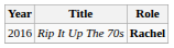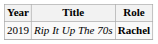 <table class="wikitable">
 <tr>
 <th>Year</th>
 <th>Title</th>
 <th>Role</th>
 </tr>
 <tr>
-<td>2016</td>
+<td>2019</td>
 <td><em>Rip It Up The 70s</em></td>
 <td><strong>Rachel</strong></td>
 </tr>
 <tr>
 </tr>
 </table>
